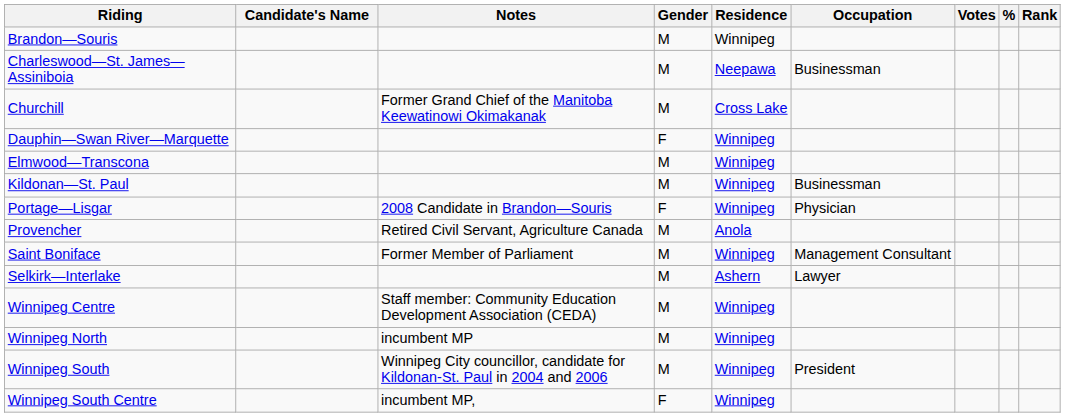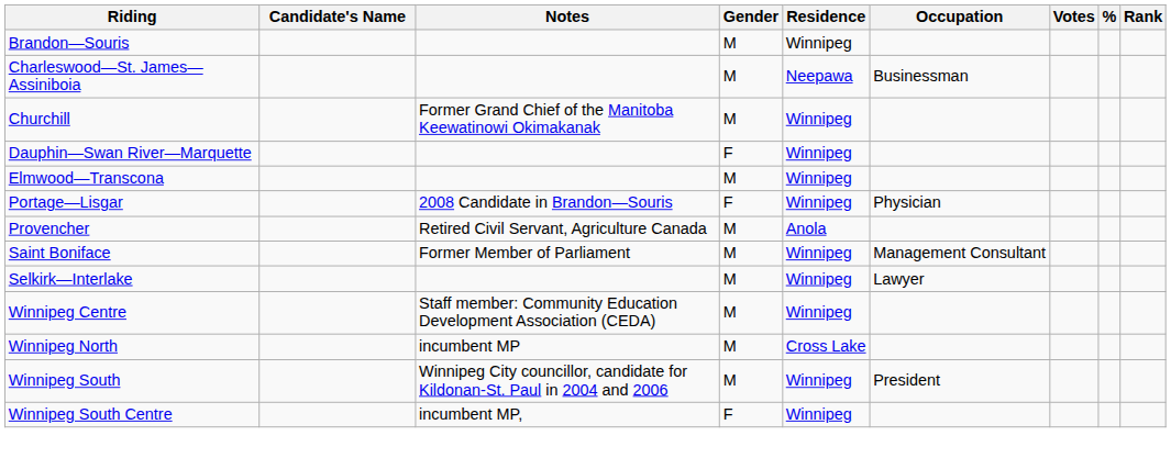 <table class="wikitable sortable">
 <tr>
 <th style="width:250px;">Riding<br></th>
 <th style="width:150px;">Candidate's Name</th>
 <th style="width:300px;">Notes</th>
 <th>Gender</th>
 <th>Residence</th>
 <th>Occupation</th>
 <th>Votes</th>
 <th>%</th>
 <th>Rank</th>
 </tr>
 <tr>
 <td><a href='#'>Brandon—Souris</a></td>
 <td></td>
 <td></td>
 <td>M</td>
 <td>Winnipeg</td>
 <td></td>
 <td></td>
 <td></td>
 <td></td>
 </tr>
 <tr>
 <td><a href='#'>Charleswood—St. James—Assiniboia</a></td>
 <td></td>
 <td></td>
 <td>M</td>
 <td><a href='#'>Neepawa</a></td>
 <td>Businessman</td>
 <td></td>
 <td></td>
 <td></td>
 </tr>
 <tr>
 <td><a href='#'>Churchill</a></td>
 <td></td>
 <td>Former Grand Chief of the <a href='#'>Manitoba Keewatinowi Okimakanak</a></td>
 <td>M</td>
-<td><a href='#'>Cross Lake</a></td>
+<td><a href='#'>Winnipeg</a></td>
 <td></td>
 <td></td>
 <td></td>
 <td></td>
 </tr>
 <tr>
 <td><a href='#'>Dauphin—Swan River—Marquette</a></td>
 <td></td>
 <td></td>
 <td>F</td>
 <td><a href='#'>Winnipeg</a></td>
 <td></td>
 <td></td>
 <td></td>
 <td></td>
 </tr>
 <tr>
 <td><a href='#'>Elmwood—Transcona</a></td>
 <td></td>
 <td></td>
 <td>M</td>
 <td><a href='#'>Winnipeg</a></td>
 <td></td>
-<td></td>
-<td></td>
-<td></td>
-</tr>
-<tr>
-<td><a href='#'>Kildonan—St. Paul</a></td>
-<td></td>
-<td></td>
-<td>M</td>
-<td><a href='#'>Winnipeg</a></td>
-<td>Businessman</td>
 <td></td>
 <td></td>
 <td></td>
 </tr>
 <tr>
 <td><a href='#'>Portage—Lisgar</a></td>
 <td></td>
 <td><a href='#'>2008</a> Candidate in <a href='#'>Brandon—Souris</a></td>
 <td>F</td>
 <td><a href='#'>Winnipeg</a></td>
 <td>Physician</td>
 <td></td>
 <td></td>
 <td></td>
 </tr>
 <tr>
 <td><a href='#'>Provencher</a></td>
 <td></td>
 <td>Retired Civil Servant, Agriculture Canada</td>
 <td>M</td>
 <td><a href='#'>Anola</a></td>
 <td></td>
 <td></td>
 <td></td>
 <td></td>
 </tr>
 <tr>
 <td><a href='#'>Saint Boniface</a></td>
 <td></td>
 <td>Former Member of Parliament</td>
 <td>M</td>
 <td><a href='#'>Winnipeg</a></td>
 <td>Management Consultant</td>
 <td></td>
 <td></td>
 <td></td>
 </tr>
 <tr>
 <td><a href='#'>Selkirk—Interlake</a></td>
 <td></td>
 <td></td>
 <td>M</td>
-<td><a href='#'>Ashern</a></td>
+<td><a href='#'>Winnipeg</a></td>
 <td>Lawyer</td>
 <td></td>
 <td></td>
 <td></td>
 </tr>
 <tr>
 <td><a href='#'>Winnipeg Centre</a></td>
 <td></td>
 <td>Staff member: Community Education Development Association (CEDA)</td>
 <td>M</td>
 <td><a href='#'>Winnipeg</a></td>
 <td></td>
 <td></td>
 <td></td>
 <td></td>
 </tr>
 <tr>
 <td><a href='#'>Winnipeg North</a></td>
 <td></td>
 <td>incumbent MP</td>
 <td>M</td>
-<td><a href='#'>Winnipeg</a></td>
+<td><a href='#'>Cross Lake</a></td>
 <td></td>
 <td></td>
 <td></td>
 <td></td>
 </tr>
 <tr>
 <td><a href='#'>Winnipeg South</a></td>
 <td></td>
 <td>Winnipeg City councillor, candidate for <a href='#'>Kildonan-St. Paul</a> in <a href='#'>2004</a> and <a href='#'>2006</a></td>
 <td>M</td>
 <td><a href='#'>Winnipeg</a></td>
 <td>President</td>
 <td></td>
 <td></td>
 <td></td>
 </tr>
 <tr>
 <td><a href='#'>Winnipeg South Centre</a></td>
 <td></td>
 <td>incumbent MP,</td>
 <td>F</td>
 <td><a href='#'>Winnipeg</a></td>
 <td></td>
 <td></td>
 <td></td>
 <td></td>
 </tr>
 </table>
